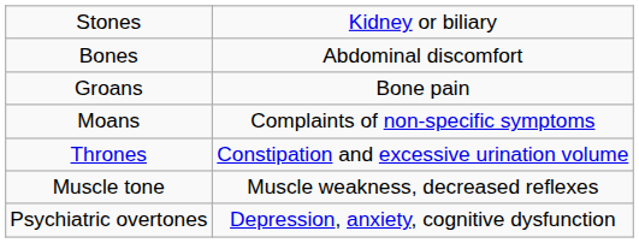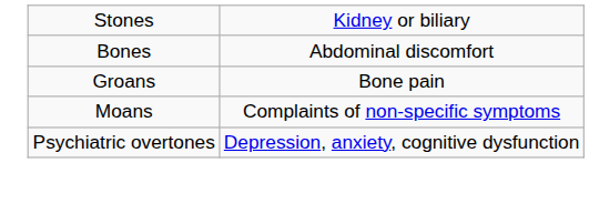 <table class="wikitable" style = "float: right; margin-left:15px; text-align:center">
 <tr>
 <td>Stones</td>
 <td><a href='#'>Kidney</a> or biliary</td>
 </tr>
 <tr>
 <td>Bones</td>
 <td>Abdominal discomfort</td>
 </tr>
 <tr>
 <td>Groans</td>
 <td>Bone pain</td>
 </tr>
 <tr>
 <td>Moans</td>
 <td>Complaints of <a href='#'>non-specific symptoms</a></td>
 </tr>
 <tr>
-<td><a href='#'>Thrones</a></td>
-<td><a href='#'>Constipation</a> and <a href='#'>excessive urination volume</a></td>
-</tr>
-<tr>
-<td>Muscle tone</td>
-<td>Muscle weakness, decreased reflexes</td>
-</tr>
-<tr>
 <td>Psychiatric overtones</td>
 <td><a href='#'>Depression</a>, <a href='#'>anxiety</a>, cognitive dysfunction</td>
 </tr>
 </table>
